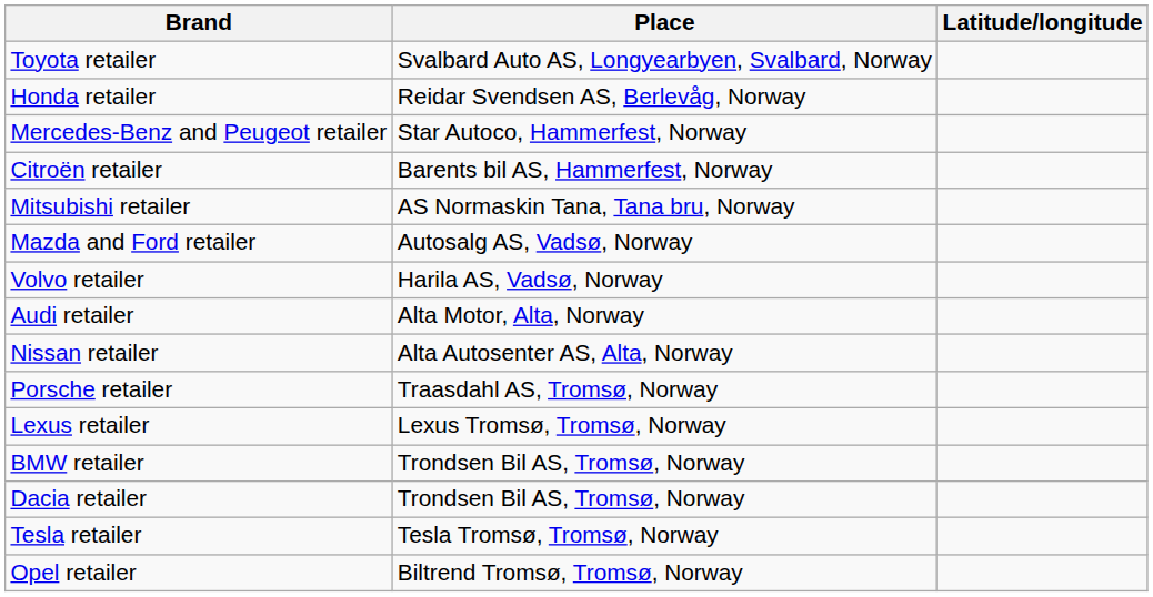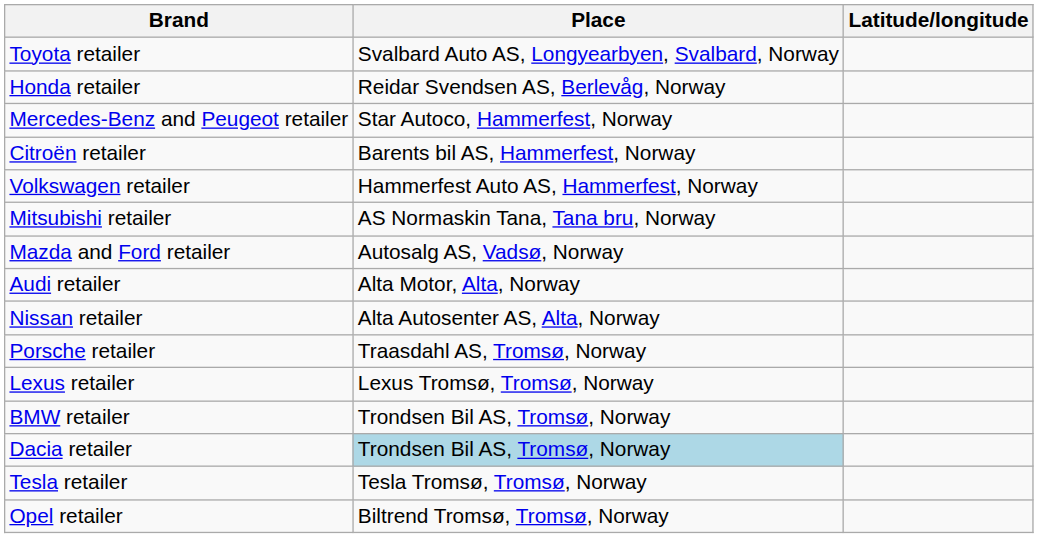 <table class="wikitable">
 <tr>
 <th>Brand</th>
 <th>Place</th>
 <th>Latitude/longitude</th>
 </tr>
 <tr>
 <td><a href='#'>Toyota</a> retailer</td>
 <td>Svalbard Auto AS, <a href='#'>Longyearbyen</a>, <a href='#'>Svalbard</a>, Norway</td>
 <td></td>
 </tr>
 <tr>
 <td><a href='#'>Honda</a> retailer</td>
 <td>Reidar Svendsen AS, <a href='#'>Berlevåg</a>, Norway</td>
 <td></td>
 </tr>
 <tr>
 <td><a href='#'>Mercedes-Benz</a> and <a href='#'>Peugeot</a> retailer</td>
 <td>Star Autoco, <a href='#'>Hammerfest</a>, Norway</td>
 <td></td>
 </tr>
 <tr>
 <td><a href='#'>Citroën</a> retailer</td>
 <td>Barents bil AS, <a href='#'>Hammerfest</a>, Norway</td>
 <td></td>
 </tr>
 <tr>
+<td><a href='#'>Volkswagen</a> retailer</td>
+<td>Hammerfest Auto AS, <a href='#'>Hammerfest</a>, Norway</td>
+<td></td>
+</tr>
+<tr>
 <td><a href='#'>Mitsubishi</a> retailer</td>
 <td>AS Normaskin Tana, <a href='#'>Tana bru</a>, Norway</td>
 <td></td>
 </tr>
 <tr>
 <td><a href='#'>Mazda</a> and <a href='#'>Ford</a> retailer</td>
 <td>Autosalg AS, <a href='#'>Vadsø</a>, Norway</td>
-<td></td>
-</tr>
-<tr>
-<td><a href='#'>Volvo</a> retailer</td>
-<td>Harila AS, <a href='#'>Vadsø</a>, Norway</td>
 <td></td>
 </tr>
 <tr>
 <td><a href='#'>Audi</a> retailer</td>
 <td>Alta Motor, <a href='#'>Alta</a>, Norway</td>
 <td></td>
 </tr>
 <tr>
 <td><a href='#'>Nissan</a> retailer</td>
 <td>Alta Autosenter AS, <a href='#'>Alta</a>, Norway</td>
 <td></td>
 </tr>
 <tr>
 <td><a href='#'>Porsche</a> retailer</td>
 <td>Traasdahl AS, <a href='#'>Tromsø</a>, Norway</td>
 <td></td>
 </tr>
 <tr>
 <td><a href='#'>Lexus</a> retailer</td>
 <td>Lexus Tromsø, <a href='#'>Tromsø</a>, Norway</td>
 <td></td>
 </tr>
 <tr>
 <td><a href='#'>BMW</a> retailer</td>
 <td>Trondsen Bil AS, <a href='#'>Tromsø</a>, Norway</td>
 <td></td>
 </tr>
 <tr>
 <td><a href='#'>Dacia</a> retailer</td>
-<td>Trondsen Bil AS, <a href='#'>Tromsø</a>, Norway</td>
+<td style="background: lightblue;">Trondsen Bil AS, <a href='#'>Tromsø</a>, Norway</td>
 <td></td>
 </tr>
 <tr>
 <td><a href='#'>Tesla</a> retailer</td>
 <td>Tesla Tromsø, <a href='#'>Tromsø</a>, Norway</td>
 <td></td>
 </tr>
 <tr>
 <td><a href='#'>Opel</a> retailer</td>
 <td>Biltrend Tromsø, <a href='#'>Tromsø</a>, Norway</td>
 <td></td>
 </tr>
 </table>
